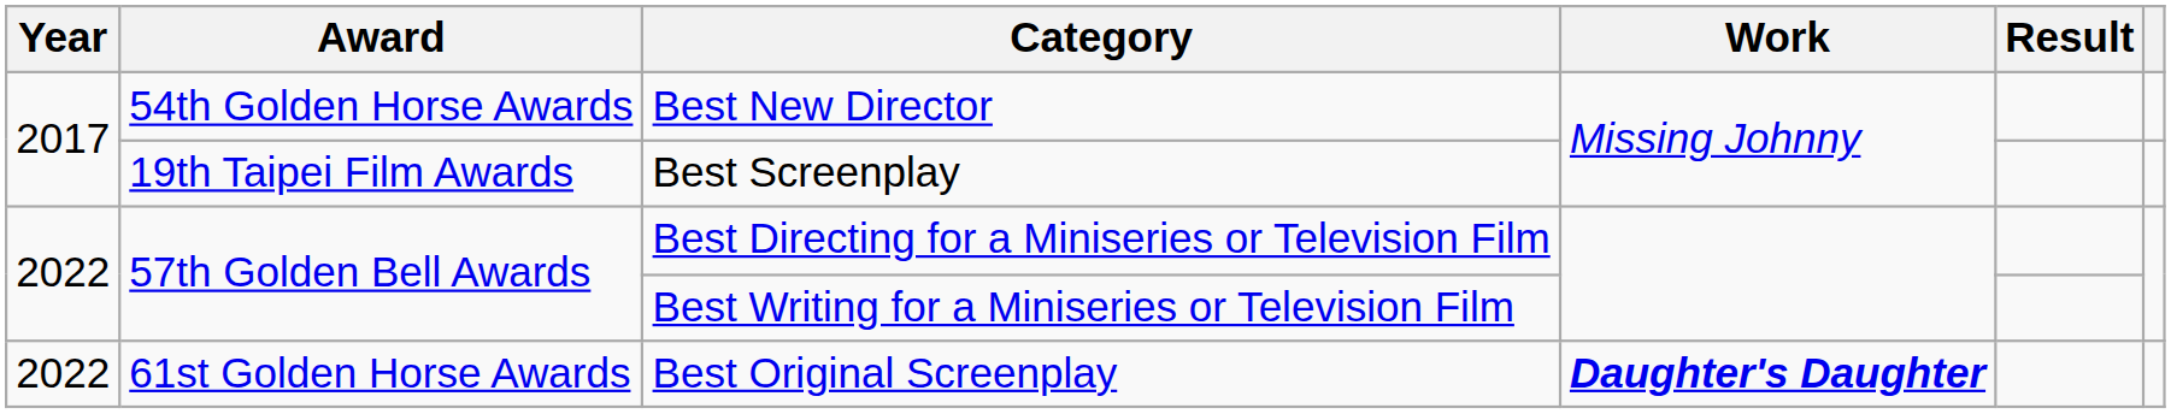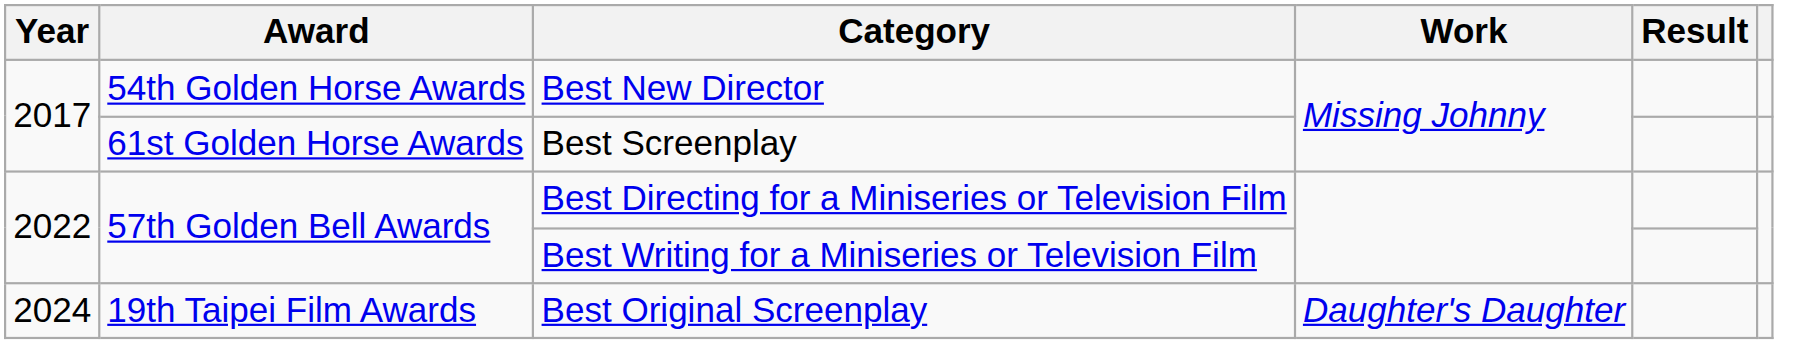 <table class="wikitable plainrowheaders">
 <tr>
 <th>Year</th>
 <th>Award</th>
 <th>Category</th>
 <th>Work</th>
 <th>Result</th>
 <th></th>
 </tr>
 <tr>
 <td rowspan="2">2017</td>
 <td><a href='#'>54th Golden Horse Awards</a></td>
 <td><a href='#'>Best New Director</a></td>
 <td rowspan="2"><em><a href='#'>Missing Johnny</a></em></td>
 <td></td>
 <td></td>
 </tr>
 <tr>
-<td><a href='#'>19th Taipei Film Awards</a></td>
+<td><a href='#'>61st Golden Horse Awards</a></td>
 <td>Best Screenplay</td>
 <td></td>
 <td></td>
 </tr>
 <tr>
 <td rowspan="2">2022</td>
 <td rowspan="2"><a href='#'>57th Golden Bell Awards</a></td>
 <td><a href='#'>Best Directing for a Miniseries or Television Film</a></td>
 <td rowspan="2"><em></em></td>
 <td></td>
 <td rowspan="2"></td>
 </tr>
 <tr>
 <td><a href='#'>Best Writing for a Miniseries or Television Film</a></td>
 <td></td>
 </tr>
 <tr>
-<td>2022</td>
-<td><a href='#'>61st Golden Horse Awards</a></td>
+<td>2024</td>
+<td><a href='#'>19th Taipei Film Awards</a></td>
 <td><a href='#'>Best Original Screenplay</a></td>
-<td><strong><em><a href='#'>Daughter's Daughter</a></em></strong></td>
+<td><em><a href='#'>Daughter's Daughter</a></em></td>
 <td></td>
 <td></td>
 </tr>
 </table>
